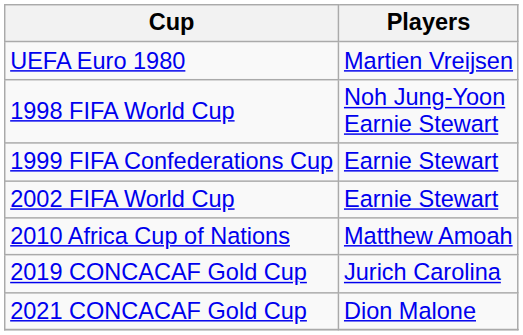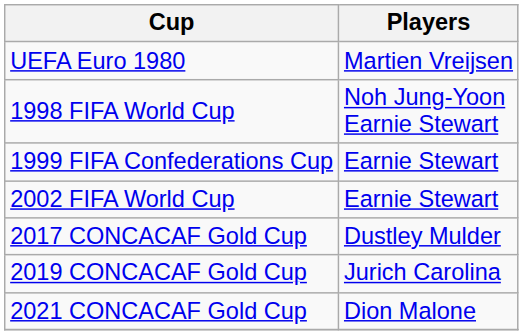 <table class="wikitable" style="text-align: left">
 <tr style="text-align: center">
 <th>Cup</th>
 <th>Players</th>
 </tr>
 <tr>
 <td align="left"> <a href='#'>UEFA Euro 1980</a></td>
 <td> <a href='#'>Martien Vreijsen</a></td>
 </tr>
 <tr>
 <td align="left"> <a href='#'>1998 FIFA World Cup</a></td>
 <td> <a href='#'>Noh Jung-Yoon</a><br> <a href='#'>Earnie Stewart</a></td>
 </tr>
 <tr>
 <td align="left"> <a href='#'>1999 FIFA Confederations Cup</a></td>
 <td> <a href='#'>Earnie Stewart</a></td>
 </tr>
 <tr>
 <td align="left"> <a href='#'>2002 FIFA World Cup</a></td>
 <td> <a href='#'>Earnie Stewart</a></td>
 </tr>
 <tr>
-<td align="left"> <a href='#'>2010 Africa Cup of Nations</a></td>
-<td> <a href='#'>Matthew Amoah</a></td>
+<td align="left"> <a href='#'>2017 CONCACAF Gold Cup</a></td>
+<td> <a href='#'>Dustley Mulder</a></td>
 </tr>
 <tr>
 <td align="left"> <a href='#'>2019 CONCACAF Gold Cup</a></td>
 <td> <a href='#'>Jurich Carolina</a></td>
 </tr>
 <tr>
 <td align="left"> <a href='#'>2021 CONCACAF Gold Cup</a></td>
 <td> <a href='#'>Dion Malone</a></td>
 </tr>
 <tr>
 </tr>
 </table>
